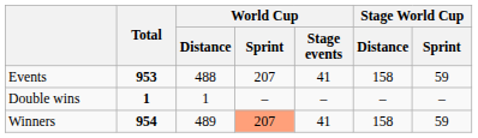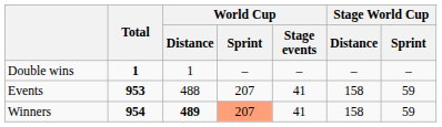 <table class="wikitable" style="border: 1px solid #999; text-align:center">
 <tr>
 <th rowspan="2" width="120"></th>
 <th rowspan="2" width="60">Total</th>
 <th colspan="3" width="60">World Cup</th>
 <th colspan="2" width="60">Stage World Cup</th>
 </tr>
 <tr>
 <th width="60">Distance</th>
 <th width="60">Sprint</th>
 <th width="60">Stage events</th>
 <th width="60">Distance</th>
 <th width="60">Sprint</th>
 </tr>
 <tr>
+<td align=left>Double wins</td>
+<td><strong>1</strong></td>
+<td>1</td>
+<td>–</td>
+<td>–</td>
+<td>–</td>
+<td>–</td>
+</tr>
+<tr>
 <td width="120" align=left>Events</td>
 <td><strong>953</strong></td>
 <td>488</td>
 <td>207</td>
 <td>41</td>
 <td>158</td>
 <td>59</td>
 </tr>
 <tr>
-<td align=left>Double wins</td>
-<td><strong>1</strong></td>
-<td>1</td>
-<td>–</td>
-<td>–</td>
-<td>–</td>
-<td>–</td>
-</tr>
-<tr>
 <td align=left>Winners</td>
 <td><strong>954</strong></td>
-<td>489</td>
+<td><strong>489</strong></td>
 <td style="background: lightsalmon;">207</td>
 <td>41</td>
 <td>158</td>
 <td>59</td>
 </tr>
 </table>
